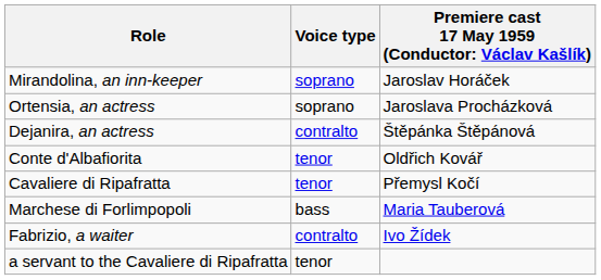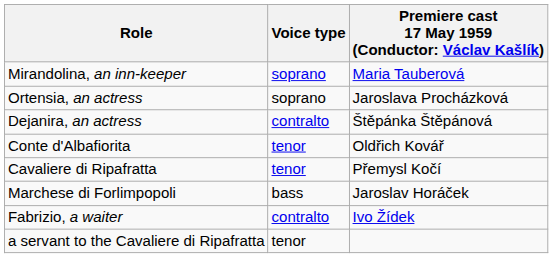 <table class="wikitable">
 <tr>
 <th>Role</th>
 <th>Voice type</th>
 <th>Premiere cast<br>17 May 1959<br>(Conductor: <a href='#'>Václav Kašlík</a>)</th>
 </tr>
 <tr>
 <td>Mirandolina, <em>an inn-keeper</em></td>
 <td><a href='#'>soprano</a></td>
-<td>Jaroslav Horáček</td>
+<td><a href='#'>Maria Tauberová</a></td>
 </tr>
 <tr>
 <td>Ortensia, <em>an actress</em></td>
 <td>soprano</td>
 <td>Jaroslava Procházková</td>
 </tr>
 <tr>
 <td>Dejanira, <em>an actress</em></td>
 <td><a href='#'>contralto</a></td>
 <td>Štěpánka Štěpánová</td>
 </tr>
 <tr>
 <td>Conte d'Albafiorita</td>
 <td><a href='#'>tenor</a></td>
 <td>Oldřich Kovář</td>
 </tr>
 <tr>
 <td>Cavaliere di Ripafratta</td>
 <td><a href='#'>tenor</a></td>
 <td>Přemysl Kočí</td>
 </tr>
 <tr>
 <td>Marchese di Forlimpopoli</td>
 <td>bass</td>
-<td><a href='#'>Maria Tauberová</a></td>
+<td>Jaroslav Horáček</td>
 </tr>
 <tr>
 <td>Fabrizio, <em>a waiter</em></td>
 <td><a href='#'>contralto</a></td>
 <td><a href='#'>Ivo Žídek</a></td>
 </tr>
 <tr>
 <td>a servant to the Cavaliere di Ripafratta</td>
 <td>tenor</td>
 <td></td>
 </tr>
 </table>
